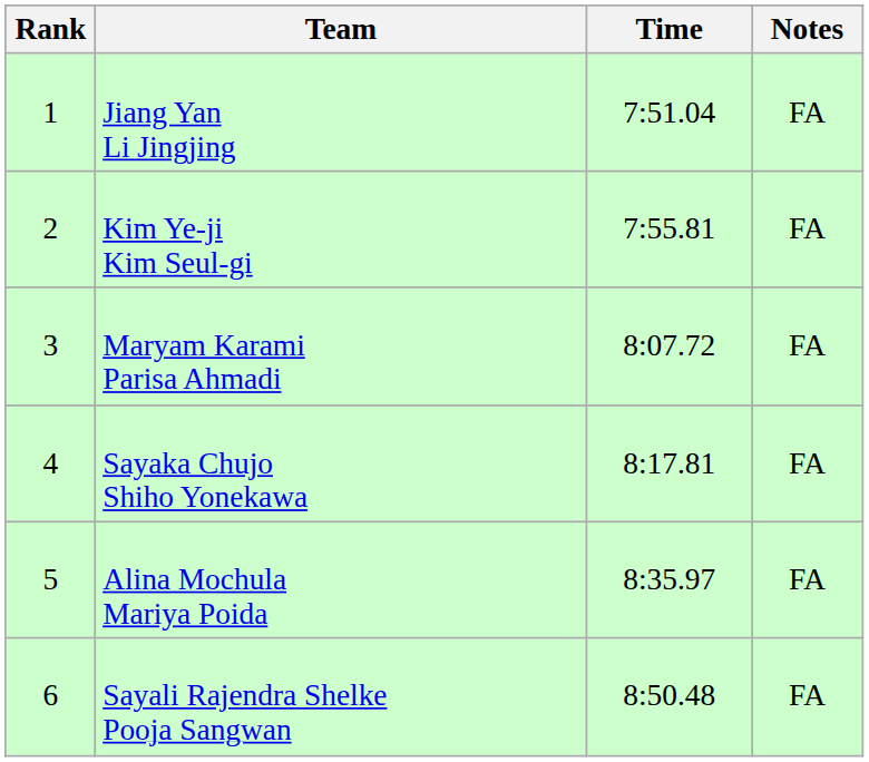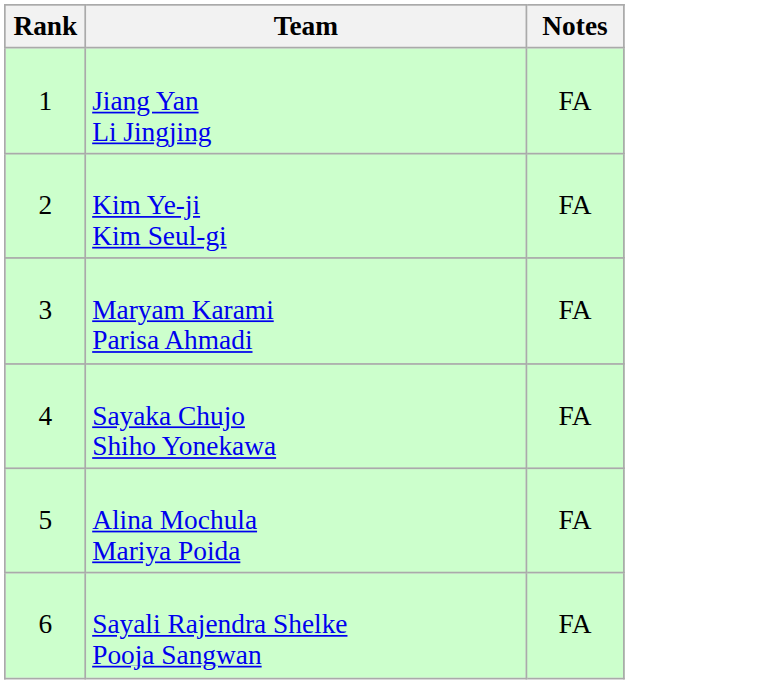 <table class=wikitable style="text-align:center">
 <tr>
 <th width=40>Rank</th>
 <th width=250>Team</th>
-<th width=80>Time</th>
 <th width=50>Notes</th>
 </tr>
 <tr bgcolor="ccffcc">
 <td>1</td>
 <td align="left"><br><a href='#'>Jiang Yan</a><br><a href='#'>Li Jingjing</a></td>
-<td>7:51.04</td>
 <td>FA</td>
 </tr>
 <tr bgcolor="ccffcc">
 <td>2</td>
 <td align="left"><br><a href='#'>Kim Ye-ji</a><br><a href='#'>Kim Seul-gi</a></td>
-<td>7:55.81</td>
 <td>FA</td>
 </tr>
 <tr bgcolor="ccffcc">
 <td>3</td>
 <td align="left"><br><a href='#'>Maryam Karami</a><br><a href='#'>Parisa Ahmadi</a></td>
-<td>8:07.72</td>
 <td>FA</td>
 </tr>
 <tr bgcolor="ccffcc">
 <td>4</td>
 <td align="left"><br><a href='#'>Sayaka Chujo</a><br><a href='#'>Shiho Yonekawa</a></td>
-<td>8:17.81</td>
 <td>FA</td>
 </tr>
 <tr bgcolor="ccffcc">
 <td>5</td>
 <td align="left"><br><a href='#'>Alina Mochula</a><br><a href='#'>Mariya Poida</a></td>
-<td>8:35.97</td>
 <td>FA</td>
 </tr>
 <tr bgcolor="ccffcc">
 <td>6</td>
 <td align="left"><br><a href='#'>Sayali Rajendra Shelke</a><br><a href='#'>Pooja Sangwan</a></td>
-<td>8:50.48</td>
 <td>FA</td>
 </tr>
 </table>
